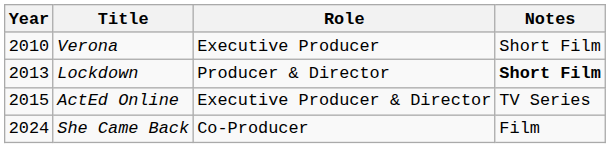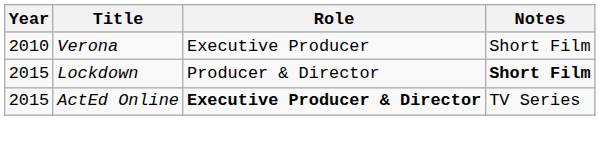 <table class="wikitable sortable">
 <tr>
 <th>Year</th>
 <th>Title</th>
 <th>Role</th>
 <th>Notes</th>
 </tr>
 <tr>
 <td>2010</td>
 <td><em>Verona</em></td>
 <td>Executive Producer</td>
 <td>Short Film</td>
 </tr>
 <tr>
-<td>2013</td>
+<td>2015</td>
 <td><em>Lockdown</em></td>
 <td>Producer & Director</td>
 <td><strong>Short Film</strong></td>
 </tr>
 <tr>
 <td>2015</td>
 <td><em>ActEd Online</em></td>
-<td>Executive Producer & Director</td>
+<td><strong>Executive Producer & Director</strong></td>
 <td>TV Series</td>
 </tr>
-<tr>
-<td>2024</td>
-<td><em>She Came Back</em></td>
-<td>Co-Producer</td>
-<td>Film</td>
-</tr>
 </table>
